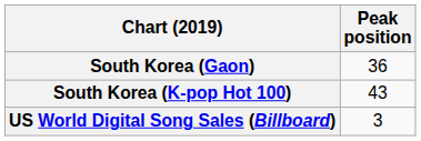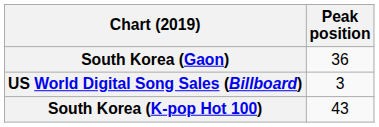 <table class="wikitable sortable plainrowheaders" style="text-align:center">
 <tr>
 <th scope="col">Chart (2019)</th>
 <th scope="col">Peak<br>position</th>
 </tr>
 <tr>
 <th scope="row">South Korea (<a href='#'>Gaon</a>)</th>
 <td>36</td>
 </tr>
 <tr>
+<th scope="row">US <a href='#'>World Digital Song Sales</a> (<a href='#'><em>Billboard</em></a>)</th>
+<td>3</td>
+</tr>
+<tr>
 <th scope="row">South Korea (<a href='#'>K-pop Hot 100</a>)</th>
 <td>43</td>
 </tr>
-<tr>
-<th scope="row">US <a href='#'>World Digital Song Sales</a> (<a href='#'><em>Billboard</em></a>)</th>
-<td>3</td>
-</tr>
 </table>
